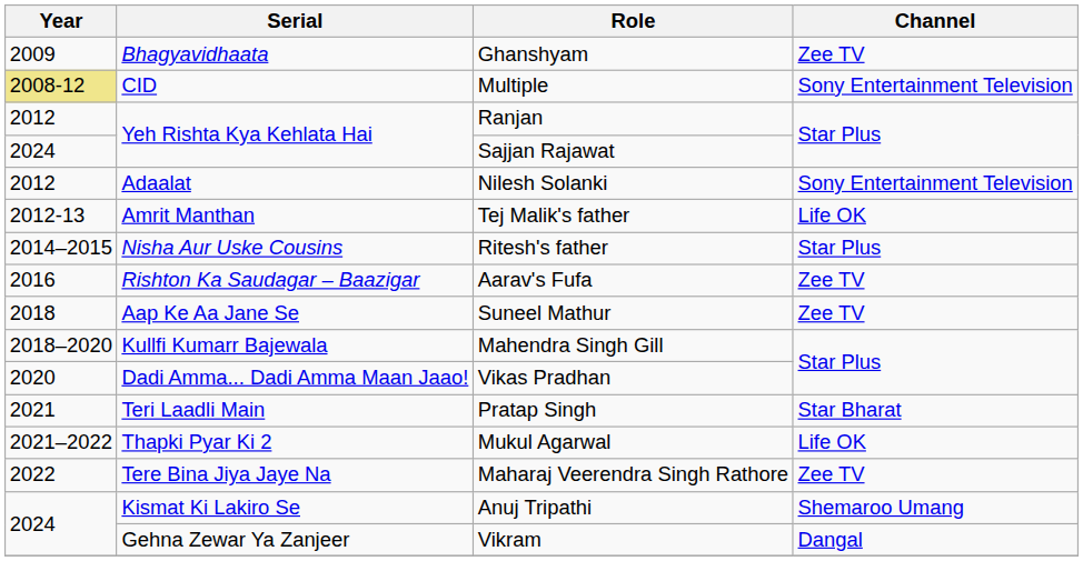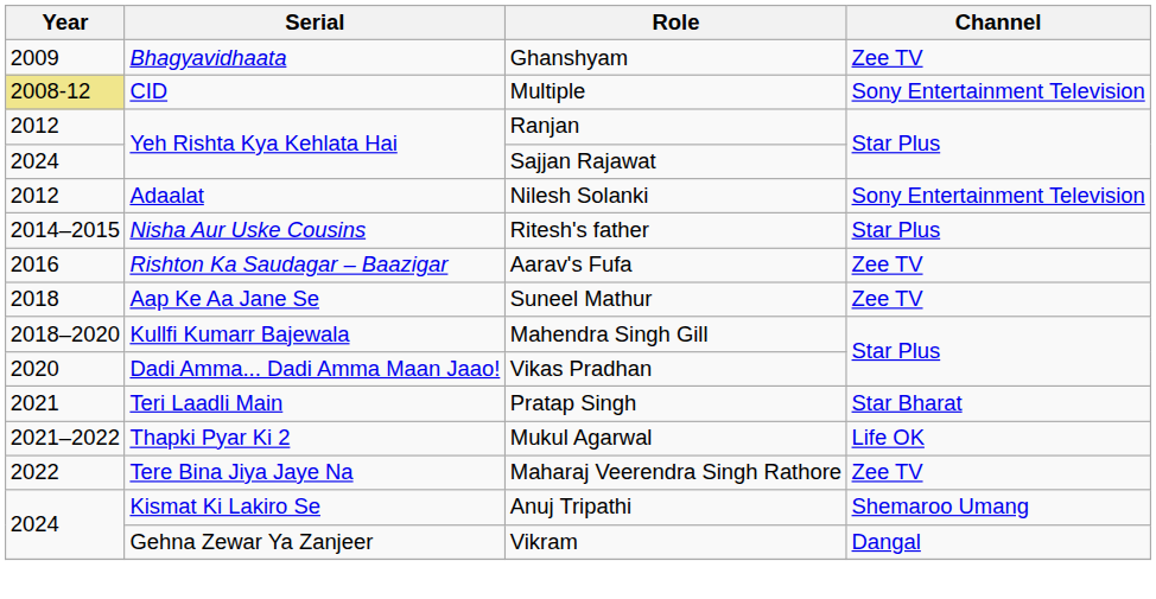 <table class="wikitable sortable">
 <tr>
 <th>Year</th>
 <th>Serial</th>
 <th>Role</th>
 <th>Channel</th>
 </tr>
 <tr>
 <td>2009</td>
 <td><em><a href='#'>Bhagyavidhaata</a></em></td>
 <td>Ghanshyam</td>
 <td><a href='#'>Zee TV</a></td>
 </tr>
 <tr>
 <td style="background: khaki;">2008-12</td>
 <td><a href='#'>CID</a></td>
 <td>Multiple</td>
 <td><a href='#'>Sony Entertainment Television</a></td>
 </tr>
 <tr>
 <td>2012</td>
 <td rowspan="2"><a href='#'>Yeh Rishta Kya Kehlata Hai</a></td>
 <td>Ranjan</td>
 <td rowspan="2"><a href='#'>Star Plus</a></td>
 </tr>
 <tr>
 <td>2024</td>
 <td>Sajjan Rajawat</td>
 </tr>
 <tr>
 <td>2012</td>
 <td><a href='#'>Adaalat</a></td>
 <td>Nilesh Solanki</td>
 <td><a href='#'>Sony Entertainment Television</a></td>
-</tr>
-<tr>
-<td>2012-13</td>
-<td><a href='#'>Amrit Manthan</a></td>
-<td>Tej Malik's father</td>
-<td><a href='#'>Life OK</a></td>
 </tr>
 <tr>
 <td>2014–2015</td>
 <td><em><a href='#'>Nisha Aur Uske Cousins</a></em></td>
 <td>Ritesh's father</td>
 <td><a href='#'>Star Plus</a></td>
 </tr>
 <tr>
 <td>2016</td>
 <td><em><a href='#'>Rishton Ka Saudagar – Baazigar</a></em></td>
 <td>Aarav's Fufa</td>
 <td><a href='#'>Zee TV</a></td>
 </tr>
 <tr>
 <td>2018</td>
 <td><a href='#'>Aap Ke Aa Jane Se</a><em></td>
 <td>Suneel Mathur</td>
 <td><a href='#'>Zee TV</a></td>
 </tr>
 <tr>
 <td>2018–2020</td>
 <td></em><a href='#'>Kullfi Kumarr Bajewala</a><em></td>
 <td>Mahendra Singh Gill</td>
 <td rowspan = "2"><a href='#'>Star Plus</a></td>
 </tr>
 <tr>
 <td>2020</td>
 <td></em><a href='#'>Dadi Amma... Dadi Amma Maan Jaao!</a><em></td>
 <td>Vikas Pradhan</td>
 </tr>
 <tr>
 <td>2021</td>
 <td></em><a href='#'>Teri Laadli Main</a><em></td>
 <td>Pratap Singh</td>
 <td><a href='#'>Star Bharat</a></td>
 </tr>
 <tr>
 <td>2021–2022</td>
 <td></em><a href='#'>Thapki Pyar Ki 2</a><em></td>
 <td>Mukul Agarwal</td>
 <td><a href='#'>Life OK</a></td>
 </tr>
 <tr>
 <td>2022</td>
 <td></em><a href='#'>Tere Bina Jiya Jaye Na</a><em></td>
 <td>Maharaj Veerendra Singh Rathore</td>
 <td><a href='#'>Zee TV</a></td>
 </tr>
 <tr>
 <td rowspan = "2">2024</td>
 <td></em><a href='#'>Kismat Ki Lakiro Se</a><em></td>
 <td>Anuj Tripathi</td>
 <td><a href='#'>Shemaroo Umang</a></td>
 </tr>
 <tr>
 <td></em>Gehna Zewar Ya Zanjeer<em></td>
 <td>Vikram</td>
 <td><a href='#'> Dangal</a></td>
 </tr>
 <tr>
 </tr>
 </table>
